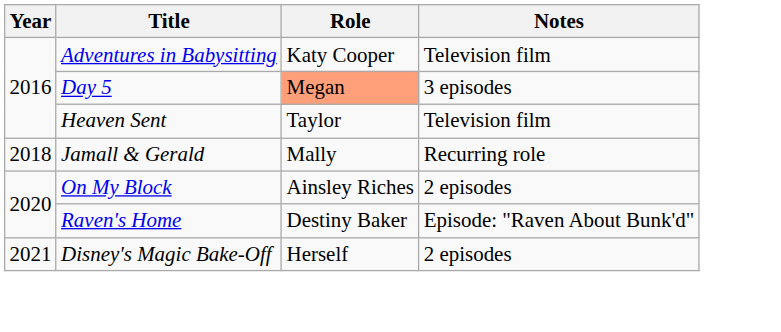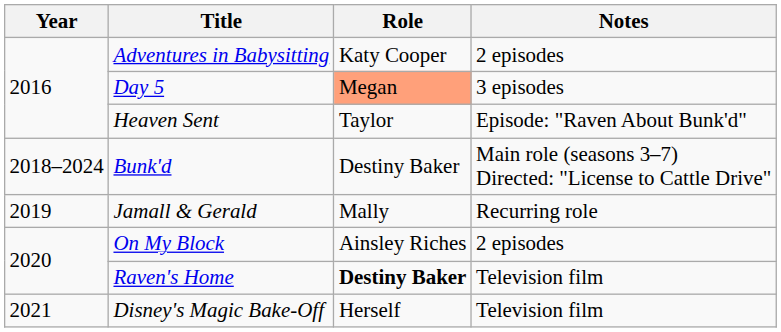 <table class="wikitable unsortable">
 <tr>
 <th>Year</th>
 <th>Title</th>
 <th>Role</th>
 <th>Notes</th>
 </tr>
 <tr>
 <td rowspan=3>2016</td>
 <td><a href='#'><em>Adventures in Babysitting</em></a></td>
 <td>Katy Cooper</td>
-<td>Television film</td>
+<td>2 episodes</td>
 </tr>
 <tr>
 <td><em><a href='#'>Day 5</a></em></td>
 <td style="background: lightsalmon;">Megan</td>
 <td>3 episodes</td>
 </tr>
 <tr>
 <td><em>Heaven Sent</em></td>
 <td>Taylor</td>
-<td>Television film</td>
+<td>Episode: "Raven About Bunk'd"</td>
 </tr>
 <tr>
-<td>2018</td>
+<td>2018–2024</td>
+<td><em><a href='#'>Bunk'd</a></em></td>
+<td>Destiny Baker</td>
+<td>Main role (seasons 3–7)<br>Directed: "License to Cattle Drive"</td>
+</tr>
+<tr>
+<td>2019</td>
 <td><em>Jamall & Gerald</em></td>
 <td>Mally</td>
 <td>Recurring role</td>
 </tr>
 <tr>
 <td rowspan=2>2020</td>
 <td><em><a href='#'>On My Block</a></em></td>
 <td>Ainsley Riches</td>
 <td>2 episodes</td>
 </tr>
 <tr>
 <td><em><a href='#'>Raven's Home</a></em></td>
-<td>Destiny Baker</td>
-<td>Episode: "Raven About Bunk'd"</td>
+<td><strong>Destiny Baker</strong></td>
+<td>Television film</td>
 </tr>
 <tr>
 <td>2021</td>
 <td><em>Disney's Magic Bake-Off</em></td>
 <td>Herself</td>
-<td>2 episodes</td>
+<td>Television film</td>
 </tr>
 </table>
